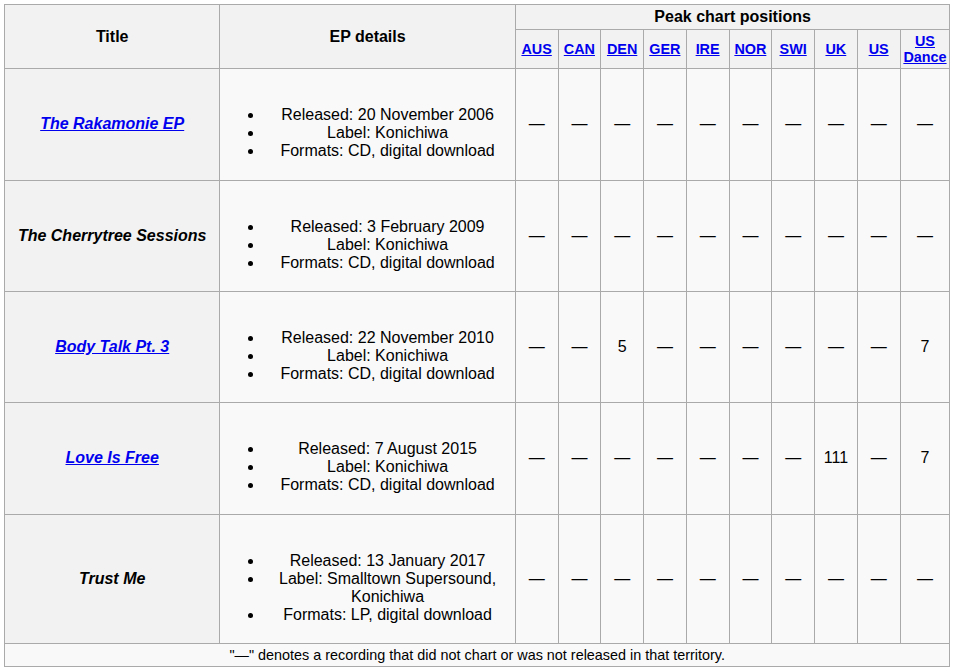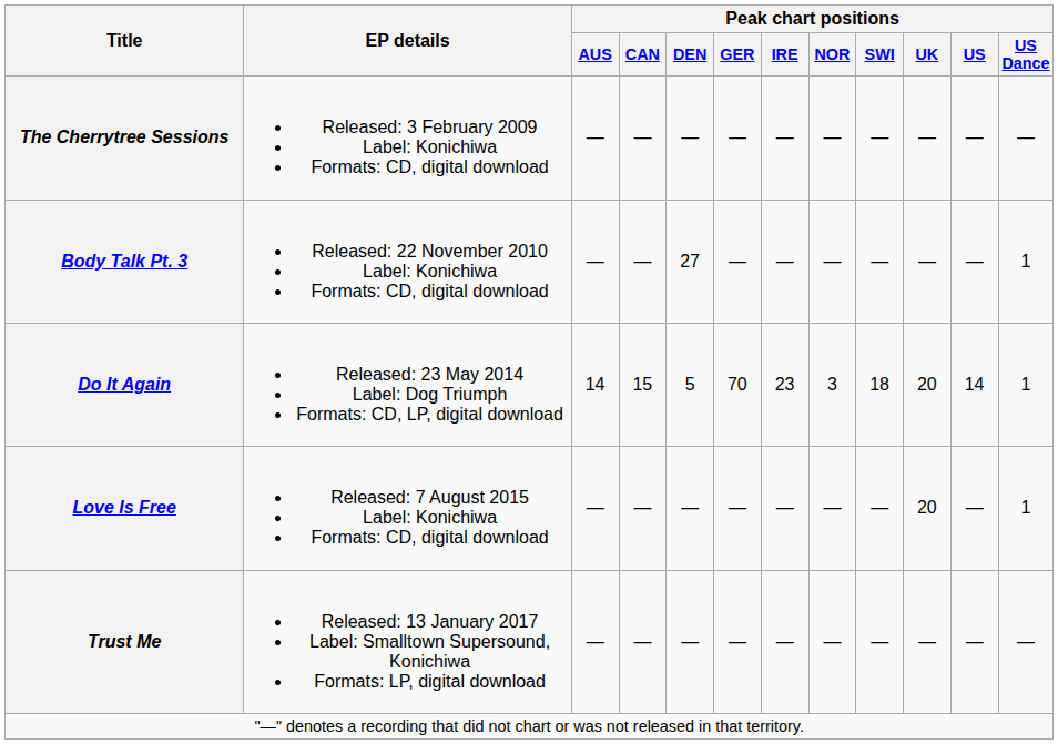 <table class="wikitable plainrowheaders" style="text-align:center;">
 <tr>
 <th scope="col" rowspan="2" style="width:13em;">Title</th>
 <th scope="col" rowspan="2" style="width:18em;">EP details</th>
 <th scope="col" colspan="10">Peak chart positions</th>
 </tr>
 <tr>
 <th scope="col" style="width:2.5em;font-size:90%;"><a href='#'>AUS</a><br></th>
 <th scope="col" style="width:2.5em;font-size:90%;"><a href='#'>CAN</a><br></th>
 <th scope="col" style="width:2.5em;font-size:90%;"><a href='#'>DEN</a><br></th>
 <th scope="col" style="width:2.5em;font-size:90%;"><a href='#'>GER</a><br></th>
 <th scope="col" style="width:2.5em;font-size:90%;"><a href='#'>IRE</a><br></th>
 <th scope="col" style="width:2.5em;font-size:90%;"><a href='#'>NOR</a><br></th>
 <th scope="col" style="width:2.5em;font-size:90%;"><a href='#'>SWI</a><br></th>
 <th scope="col" style="width:2.5em;font-size:90%;"><a href='#'>UK</a><br></th>
 <th scope="col" style="width:2.5em;font-size:90%;"><a href='#'>US</a><br></th>
 <th scope="col" style="width:2.5em;font-size:90%;"><a href='#'>US Dance</a><br></th>
-</tr>
-<tr>
-<th scope="row"><em><a href='#'>The Rakamonie EP</a></em></th>
-<td><br><ul><li>Released: 20 November 2006</li><li>Label: Konichiwa</li><li>Formats: CD, digital download</li></ul></td>
-<td>—</td>
-<td>—</td>
-<td>—</td>
-<td>—</td>
-<td>—</td>
-<td>—</td>
-<td>—</td>
-<td>—</td>
-<td>—</td>
-<td>—</td>
 </tr>
 <tr>
 <th scope="row"><em>The Cherrytree Sessions</em></th>
 <td><br><ul><li>Released: 3 February 2009</li><li>Label: Konichiwa</li><li>Formats: CD, digital download</li></ul></td>
 <td>—</td>
 <td>—</td>
 <td>—</td>
 <td>—</td>
 <td>—</td>
 <td>—</td>
 <td>—</td>
 <td>—</td>
 <td>—</td>
 <td>—</td>
 </tr>
 <tr>
 <th scope="row"><em><a href='#'>Body Talk Pt. 3</a></em></th>
 <td><br><ul><li>Released: 22 November 2010</li><li>Label: Konichiwa</li><li>Formats: CD, digital download</li></ul></td>
 <td>—</td>
 <td>—</td>
-<td>5</td>
+<td>27</td>
 <td>—</td>
 <td>—</td>
 <td>—</td>
 <td>—</td>
 <td>—</td>
 <td>—</td>
-<td>7</td>
+<td>1</td>
+</tr>
+<tr>
+<th scope="row"><em><a href='#'>Do It Again</a></em> <br></th>
+<td><br><ul><li>Released: 23 May 2014</li><li>Label: Dog Triumph</li><li>Formats: CD, LP, digital download</li></ul></td>
+<td>14</td>
+<td>15</td>
+<td>5</td>
+<td>70</td>
+<td>23</td>
+<td>3</td>
+<td>18</td>
+<td>20</td>
+<td>14</td>
+<td>1</td>
 </tr>
 <tr>
 <th scope="row"><em><a href='#'>Love Is Free</a></em> <br></th>
 <td><br><ul><li>Released: 7 August 2015</li><li>Label: Konichiwa</li><li>Formats: CD, digital download</li></ul></td>
 <td>—</td>
 <td>—</td>
 <td>—</td>
 <td>—</td>
 <td>—</td>
 <td>—</td>
 <td>—</td>
-<td>111</td>
+<td>20</td>
 <td>—</td>
-<td>7</td>
+<td>1</td>
 </tr>
 <tr>
 <th scope="row"><em>Trust Me</em> <br></th>
 <td><br><ul><li>Released: 13 January 2017</li><li>Label: Smalltown Supersound, Konichiwa</li><li>Formats: LP, digital download</li></ul></td>
 <td>—</td>
 <td>—</td>
 <td>—</td>
 <td>—</td>
 <td>—</td>
 <td>—</td>
 <td>—</td>
 <td>—</td>
 <td>—</td>
 <td>—</td>
 </tr>
 <tr>
 <td colspan="12" style="font-size:90%">"—" denotes a recording that did not chart or was not released in that territory.</td>
 </tr>
 </table>
